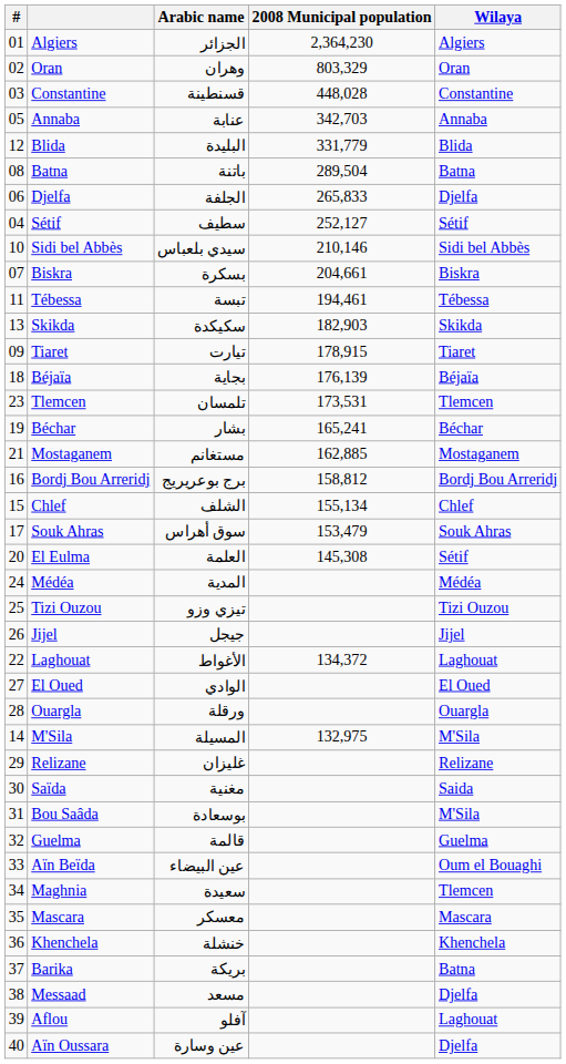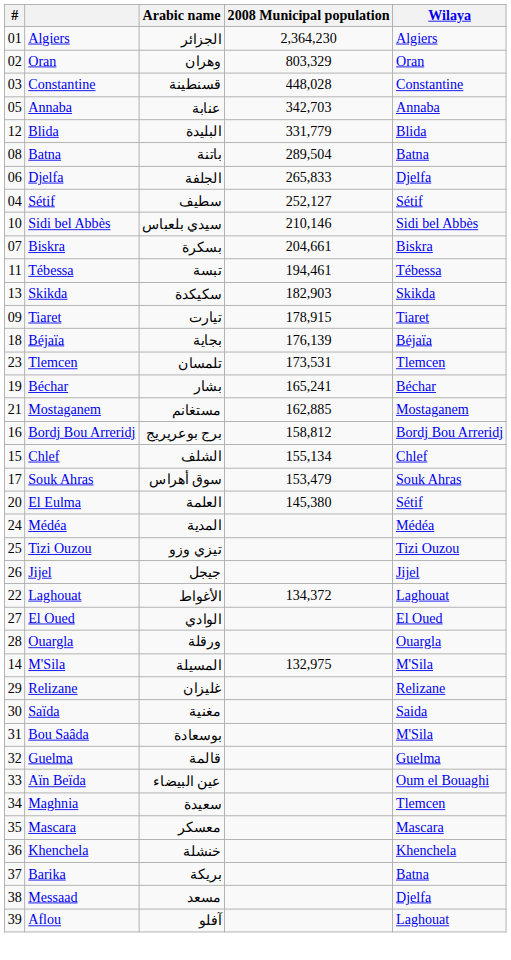 <table class="wikitable sortable sticky-header">
 <tr>
 <th>#</th>
 <th></th>
 <th>Arabic name</th>
 <th>2008 Municipal population</th>
 <th><a href='#'>Wilaya</a></th>
 </tr>
 <tr ---->
 <td align="right">01</td>
 <td><a href='#'>Algiers</a></td>
 <td align=right>الجزائر</td>
 <td align="center">2,364,230</td>
 <td><a href='#'>Algiers</a></td>
 </tr>
 <tr ---->
 <td align="right">02</td>
 <td><a href='#'>Oran</a></td>
 <td align=right>وهران</td>
 <td align="center">803,329</td>
 <td><a href='#'>Oran</a></td>
 </tr>
 <tr ---->
 <td align="right">03</td>
 <td><a href='#'>Constantine</a></td>
 <td align="right">قسنطينة</td>
 <td align="center">448,028</td>
 <td><a href='#'>Constantine</a></td>
 </tr>
 <tr ---->
 <td align="right">05</td>
 <td><a href='#'>Annaba</a></td>
 <td align="right">عنابة</td>
 <td align="center">342,703</td>
 <td><a href='#'>Annaba</a></td>
 </tr>
 <tr ---->
 <td align="right">12</td>
 <td><a href='#'>Blida</a></td>
 <td align="right">البليدة</td>
 <td align="center">331,779</td>
 <td><a href='#'>Blida</a></td>
 </tr>
 <tr ---->
 <td align="right">08</td>
 <td><a href='#'>Batna</a></td>
 <td align="right">باتنة</td>
 <td align="center">289,504</td>
 <td><a href='#'>Batna</a></td>
 </tr>
 <tr ---->
 <td align="right">06</td>
 <td><a href='#'>Djelfa</a></td>
 <td align="right">الجلفة</td>
 <td align="center">265,833</td>
 <td><a href='#'>Djelfa</a></td>
 </tr>
 <tr ---->
 <td align="right">04</td>
 <td><a href='#'>Sétif</a></td>
 <td align="right">سطيف</td>
 <td align="center">252,127</td>
 <td><a href='#'>Sétif</a></td>
 </tr>
 <tr ---->
 <td align="right">10</td>
 <td><a href='#'>Sidi bel Abbès</a></td>
 <td align="right">سيدي بلعباس</td>
 <td align="center">210,146</td>
 <td><a href='#'>Sidi bel Abbès</a></td>
 </tr>
 <tr ---->
 <td align="right">07</td>
 <td><a href='#'>Biskra</a></td>
 <td align="right">بسكرة</td>
 <td align="center">204,661</td>
 <td><a href='#'>Biskra</a></td>
 </tr>
 <tr ---->
 <td align="right">11</td>
 <td><a href='#'>Tébessa</a></td>
 <td align=right>تبسة</td>
 <td align="center">194,461</td>
 <td><a href='#'>Tébessa</a></td>
 </tr>
 <tr ---->
 <td align="right">13</td>
 <td><a href='#'>Skikda</a></td>
 <td align="right">سكيكدة</td>
 <td align="center">182,903</td>
 <td><a href='#'>Skikda</a></td>
 </tr>
 <tr ---->
 <td align="right">09</td>
 <td><a href='#'>Tiaret</a></td>
 <td align="right">تيارت</td>
 <td align="center">178,915</td>
 <td><a href='#'>Tiaret</a></td>
 </tr>
 <tr ---->
 <td align="right">18</td>
 <td><a href='#'>Béjaïa</a></td>
 <td align="right">بجاية</td>
 <td align="center">176,139</td>
 <td><a href='#'>Béjaïa</a></td>
 </tr>
 <tr ---->
 <td align="right">23</td>
 <td><a href='#'>Tlemcen</a></td>
 <td align="right">تلمسان</td>
 <td align="center">173,531</td>
 <td><a href='#'>Tlemcen</a></td>
 </tr>
 <tr ---->
 <td align="right">19</td>
 <td><a href='#'>Béchar</a></td>
 <td align="right">بشار</td>
 <td align="center">165,241</td>
 <td><a href='#'>Béchar</a></td>
 </tr>
 <tr ---->
 <td align="right">21</td>
 <td><a href='#'>Mostaganem</a></td>
 <td align="right">مستغانم</td>
 <td align="center">162,885</td>
 <td><a href='#'>Mostaganem</a></td>
 </tr>
 <tr ---->
 <td align="right">16</td>
 <td><a href='#'>Bordj Bou Arreridj</a></td>
 <td align="right">برج بوعريريج</td>
 <td align="center">158,812</td>
 <td><a href='#'>Bordj Bou Arreridj</a></td>
 </tr>
 <tr ---->
 <td align="right">15</td>
 <td><a href='#'>Chlef</a></td>
 <td align="right">الشلف</td>
 <td align="center">155,134</td>
 <td><a href='#'>Chlef</a></td>
 </tr>
 <tr ---->
 <td align="right">17</td>
 <td><a href='#'>Souk Ahras</a></td>
 <td align="right">سوق أهراس</td>
 <td align="center">153,479</td>
 <td><a href='#'>Souk Ahras</a></td>
 </tr>
 <tr ---->
 <td align="right">20</td>
 <td><a href='#'>El Eulma</a></td>
 <td align="right">العلمة</td>
-<td align="center">145,308</td>
+<td align="center">145,380</td>
 <td><a href='#'>Sétif</a></td>
 </tr>
 <tr ---->
 <td align="right">24</td>
 <td><a href='#'>Médéa</a></td>
 <td align=right>المدية</td>
 <td align="center"></td>
 <td><a href='#'>Médéa</a></td>
 </tr>
 <tr ---->
 <td align="right">25</td>
 <td><a href='#'>Tizi Ouzou</a></td>
 <td align=right>تيزي وزو</td>
 <td align="center"></td>
 <td><a href='#'>Tizi Ouzou</a></td>
 </tr>
 <tr ---->
 <td align="right">26</td>
 <td><a href='#'>Jijel</a></td>
 <td align=right>جيجل</td>
 <td align="center"></td>
 <td><a href='#'>Jijel</a></td>
 </tr>
 <tr ---->
 <td align="right">22</td>
 <td><a href='#'>Laghouat</a></td>
 <td align="right">الأغواط</td>
 <td align="center">134,372</td>
 <td><a href='#'>Laghouat</a></td>
 </tr>
 <tr ---->
 <td align="right">27</td>
 <td><a href='#'>El Oued</a></td>
 <td align=right>الوادي</td>
 <td align="center"></td>
 <td><a href='#'>El Oued</a></td>
 </tr>
 <tr ---->
 <td align="right">28</td>
 <td><a href='#'>Ouargla</a></td>
 <td align=right>ورقلة</td>
 <td align="center"></td>
 <td><a href='#'>Ouargla</a></td>
 </tr>
 <tr ---->
 <td align="right">14</td>
 <td><a href='#'>M'Sila</a></td>
 <td align="right">المسيلة</td>
 <td align="center">132,975</td>
 <td><a href='#'>M'Sila</a></td>
 </tr>
 <tr ---->
 <td align="right">29</td>
 <td><a href='#'>Relizane</a></td>
 <td align=right>غليزان</td>
 <td align="center"></td>
 <td><a href='#'>Relizane</a></td>
 </tr>
 <tr ---->
 <td align="right">30</td>
 <td><a href='#'>Saïda</a></td>
 <td align=right>مغنية</td>
 <td align="center"></td>
 <td><a href='#'>Saida</a></td>
 </tr>
 <tr ---->
 <td align="right">31</td>
 <td><a href='#'>Bou Saâda</a></td>
 <td align=right>بوسعادة</td>
 <td align="center"></td>
 <td><a href='#'>M'Sila</a></td>
 </tr>
 <tr ---->
 <td align="right">32</td>
 <td><a href='#'>Guelma</a></td>
 <td align=right>قالمة</td>
 <td align="center"></td>
 <td><a href='#'>Guelma</a></td>
 </tr>
 <tr ---->
 <td align="right">33</td>
 <td><a href='#'>Aïn Beïda</a></td>
 <td align=right>عين البيضاء</td>
 <td align="center"></td>
 <td><a href='#'>Oum el Bouaghi</a></td>
 </tr>
 <tr ---->
 <td align="right">34</td>
 <td><a href='#'>Maghnia</a></td>
 <td align=right>سعيدة</td>
 <td align="center"></td>
 <td><a href='#'>Tlemcen</a></td>
 </tr>
 <tr ---->
 <td align="right">35</td>
 <td><a href='#'>Mascara</a></td>
 <td align=right>معسكر</td>
 <td align="center"></td>
 <td><a href='#'>Mascara</a></td>
 </tr>
 <tr ---->
 <td align="right">36</td>
 <td><a href='#'>Khenchela</a></td>
 <td align=right>خنشلة</td>
 <td align="center"></td>
 <td><a href='#'>Khenchela</a></td>
 </tr>
 <tr ---->
 <td align="right">37</td>
 <td><a href='#'>Barika</a></td>
 <td align=right>بريكة</td>
 <td align="center"></td>
 <td><a href='#'>Batna</a></td>
 </tr>
 <tr ---->
 <td align="right">38</td>
 <td><a href='#'>Messaad</a></td>
 <td align=right>مسعد</td>
 <td align="center"></td>
 <td><a href='#'>Djelfa</a></td>
 </tr>
 <tr ---->
 <td align="right">39</td>
 <td><a href='#'>Aflou</a></td>
 <td align=right>آفلو</td>
 <td align="center"></td>
 <td><a href='#'>Laghouat</a></td>
 </tr>
-<tr ---->
-<td align="right">40</td>
-<td><a href='#'>Aïn Oussara</a></td>
-<td align=right>عين وسارة</td>
-<td align="center"></td>
-<td><a href='#'>Djelfa</a></td>
-</tr>
 </table>
